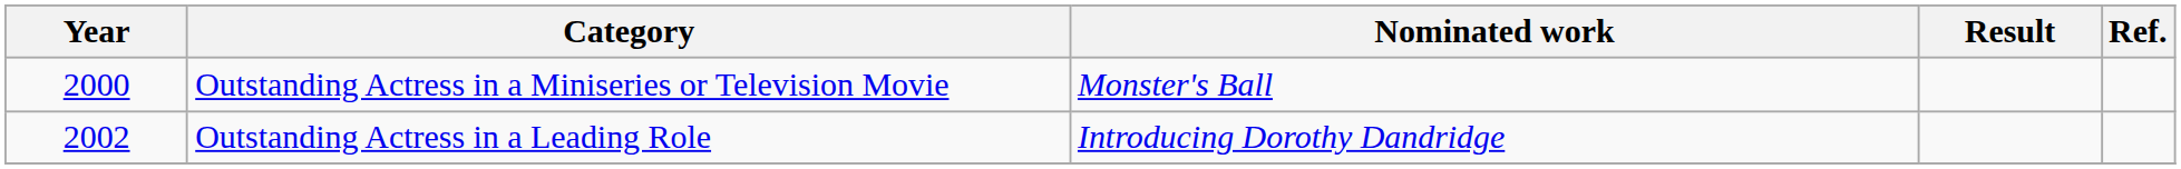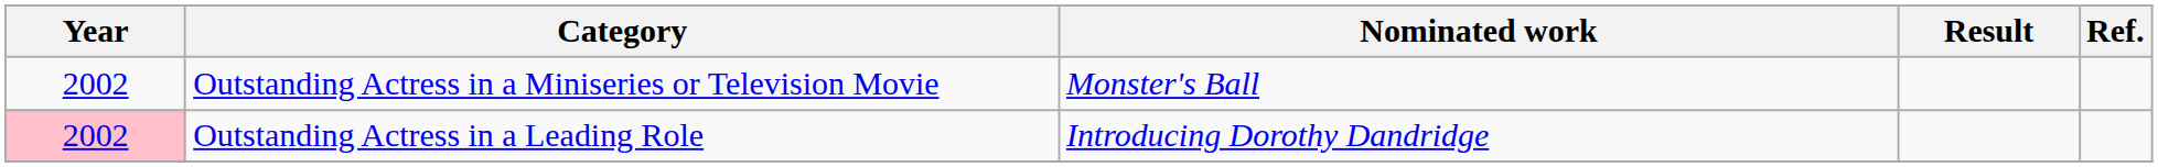 <table class=wikitable>
 <tr>
 <th scope="col" style="width:5em;">Year</th>
 <th scope="col" style="width:26em;">Category</th>
 <th scope="col" style="width:25em;">Nominated work</th>
 <th scope="col" style="width:5em;">Result</th>
 <th>Ref.</th>
 </tr>
 <tr>
-<td style="text-align:center;"><a href='#'>2000</a></td>
+<td style="text-align:center;"><a href='#'>2002</a></td>
 <td><a href='#'>Outstanding Actress in a Miniseries or Television Movie</a></td>
 <td><em><a href='#'>Monster's Ball</a></em></td>
 <td></td>
 <td></td>
 </tr>
 <tr>
-<td style="text-align:center;"><a href='#'>2002</a></td>
+<td style="background: pink; text-align:center;"><a href='#'>2002</a></td>
 <td><a href='#'>Outstanding Actress in a Leading Role</a></td>
 <td><em><a href='#'>Introducing Dorothy Dandridge</a></em></td>
 <td></td>
 <td></td>
 </tr>
 <tr>
 </tr>
 </table>
